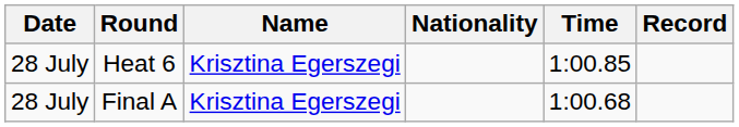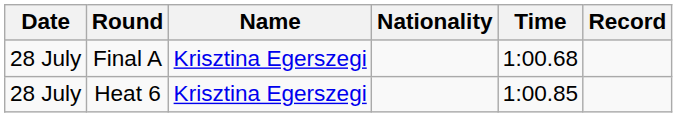 <table class="wikitable" style="text-align:center">
 <tr>
 <th>Date</th>
 <th>Round</th>
 <th>Name</th>
 <th>Nationality</th>
 <th>Time</th>
 <th>Record</th>
 </tr>
 <tr>
 <td>28 July</td>
+<td>Final A</td>
+<td align="left"><a href='#'>Krisztina Egerszegi</a></td>
+<td align="left"></td>
+<td>1:00.68</td>
+<td></td>
+</tr>
+<tr>
+<td>28 July</td>
 <td>Heat 6</td>
 <td align="left"><a href='#'>Krisztina Egerszegi</a></td>
 <td align="left"></td>
 <td>1:00.85</td>
 <td></td>
 </tr>
-<tr>
-<td>28 July</td>
-<td>Final A</td>
-<td align="left"><a href='#'>Krisztina Egerszegi</a></td>
-<td align="left"></td>
-<td>1:00.68</td>
-<td></td>
-</tr>
 </table>
